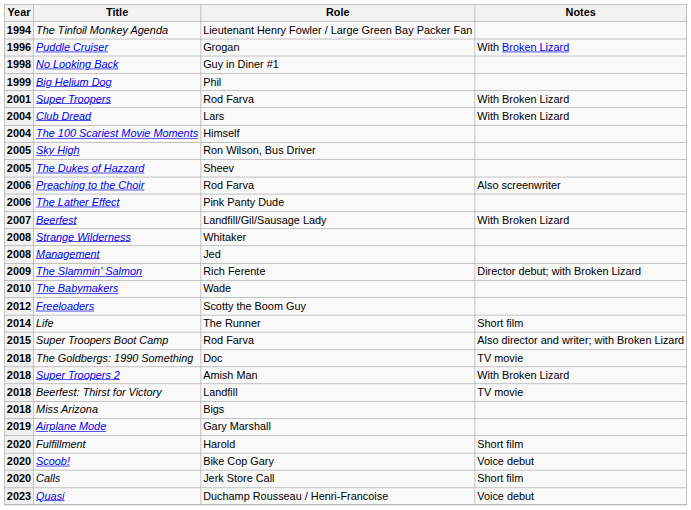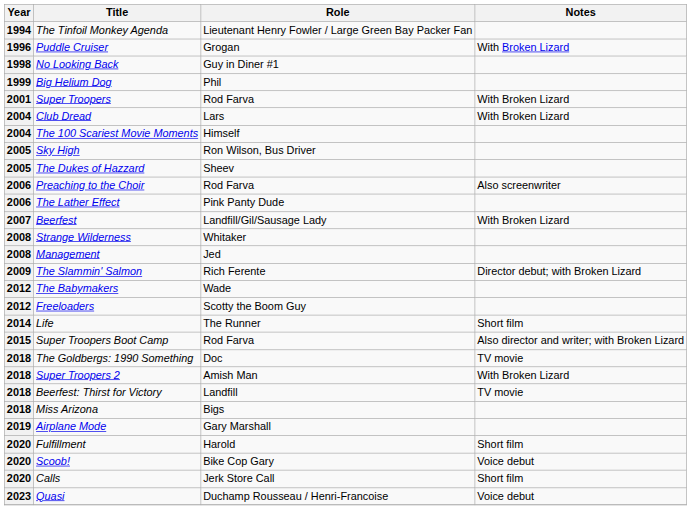 <table class="wikitable plainrowheaders sortable">
 <tr>
 <th scope="col">Year</th>
 <th scope="col">Title</th>
 <th scope="col">Role</th>
 <th scope="col" class="unsortable">Notes</th>
 </tr>
 <tr>
 <th scope="row">1994</th>
 <td><em>The Tinfoil Monkey Agenda</em></td>
 <td>Lieutenant Henry Fowler / Large Green Bay Packer Fan</td>
 <td></td>
 </tr>
 <tr>
 <th scope="row">1996</th>
 <td><em><a href='#'>Puddle Cruiser</a></em></td>
 <td>Grogan</td>
 <td>With <a href='#'>Broken Lizard</a></td>
 </tr>
 <tr>
 <th scope="row">1998</th>
 <td><em><a href='#'>No Looking Back</a></em></td>
 <td>Guy in Diner #1</td>
 <td></td>
 </tr>
 <tr>
 <th scope="row">1999</th>
 <td><em><a href='#'>Big Helium Dog</a></em></td>
 <td>Phil</td>
 <td></td>
 </tr>
 <tr>
 <th scope="row">2001</th>
 <td><em><a href='#'>Super Troopers</a></em></td>
 <td>Rod Farva</td>
 <td>With Broken Lizard</td>
 </tr>
 <tr>
 <th scope="row">2004</th>
 <td><em><a href='#'>Club Dread</a></em></td>
 <td>Lars</td>
 <td>With Broken Lizard</td>
 </tr>
 <tr>
 <th scope="row">2004</th>
 <td><em><a href='#'>The 100 Scariest Movie Moments</a></em></td>
 <td>Himself</td>
 <td></td>
 </tr>
 <tr>
 <th scope="row">2005</th>
 <td><em><a href='#'>Sky High</a></em></td>
 <td>Ron Wilson, Bus Driver</td>
 <td></td>
 </tr>
 <tr>
 <th scope="row">2005</th>
 <td><em><a href='#'>The Dukes of Hazzard</a></em></td>
 <td>Sheev</td>
 <td></td>
 </tr>
 <tr>
 <th scope="row">2006</th>
 <td><em><a href='#'>Preaching to the Choir</a></em></td>
 <td>Rod Farva</td>
 <td>Also screenwriter</td>
 </tr>
 <tr>
 <th scope="row">2006</th>
 <td><em><a href='#'>The Lather Effect</a></em></td>
 <td>Pink Panty Dude</td>
 <td></td>
 </tr>
 <tr>
 <th scope="row">2007</th>
 <td><em><a href='#'>Beerfest</a></em></td>
 <td>Landfill/Gil/Sausage Lady</td>
 <td>With Broken Lizard</td>
 </tr>
 <tr>
 <th scope="row">2008</th>
 <td><em><a href='#'>Strange Wilderness</a></em></td>
 <td>Whitaker</td>
 <td></td>
 </tr>
 <tr>
 <th scope="row">2008</th>
 <td><em><a href='#'>Management</a></em></td>
 <td>Jed</td>
 <td></td>
 </tr>
 <tr>
 <th scope="row">2009</th>
 <td><em><a href='#'>The Slammin' Salmon</a></em></td>
 <td>Rich Ferente</td>
 <td>Director debut; with Broken Lizard</td>
 </tr>
 <tr>
-<th scope="row">2010</th>
+<th scope="row">2012</th>
 <td><em><a href='#'>The Babymakers</a></em></td>
 <td>Wade</td>
 <td></td>
 </tr>
 <tr>
 <th scope="row">2012</th>
 <td><em><a href='#'>Freeloaders</a></em></td>
 <td>Scotty the Boom Guy</td>
 <td></td>
 </tr>
 <tr>
 <th scope="row">2014</th>
 <td><em>Life</em></td>
 <td>The Runner</td>
 <td>Short film</td>
 </tr>
 <tr>
 <th scope="row">2015</th>
 <td><em>Super Troopers Boot Camp</em></td>
 <td>Rod Farva</td>
 <td>Also director and writer; with Broken Lizard</td>
 </tr>
 <tr>
 <th scope="row">2018</th>
 <td><em>The Goldbergs: 1990 Something</em></td>
 <td>Doc</td>
 <td>TV movie</td>
 </tr>
 <tr>
 <th scope="row">2018</th>
 <td><em><a href='#'>Super Troopers 2</a></em></td>
 <td>Amish Man</td>
 <td>With Broken Lizard</td>
 </tr>
 <tr>
 <th scope="row">2018</th>
 <td><em>Beerfest: Thirst for Victory</em></td>
 <td>Landfill</td>
 <td>TV movie</td>
 </tr>
 <tr>
 <th scope="row">2018</th>
 <td><em>Miss Arizona</em></td>
 <td>Bigs</td>
 <td></td>
 </tr>
 <tr>
 <th scope="row">2019</th>
 <td><em><a href='#'>Airplane Mode</a></em></td>
 <td>Gary Marshall</td>
 <td></td>
 </tr>
 <tr>
 <th scope="row">2020</th>
 <td><em>Fulfillment</em></td>
 <td>Harold</td>
 <td>Short film</td>
 </tr>
 <tr>
 <th scope="row">2020</th>
 <td><em><a href='#'>Scoob!</a></em></td>
 <td>Bike Cop Gary</td>
 <td>Voice debut</td>
 </tr>
 <tr>
 <th scope="row">2020</th>
 <td><em>Calls</em></td>
 <td>Jerk Store Call</td>
 <td>Short film</td>
 </tr>
 <tr>
 <th scope="row">2023</th>
 <td><em><a href='#'>Quasi</a></em></td>
 <td>Duchamp Rousseau / Henri-Francoise</td>
 <td>Voice debut</td>
 </tr>
 <tr>
 </tr>
 </table>
